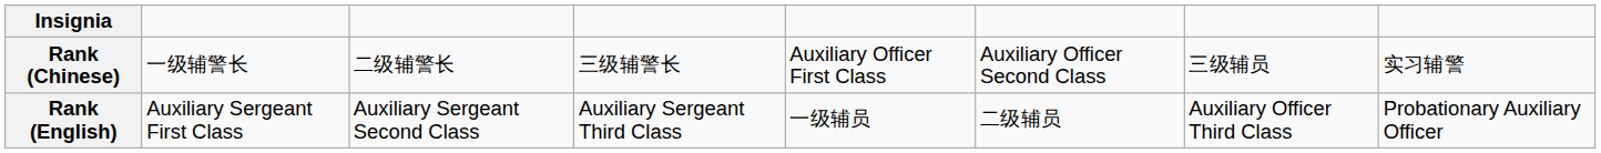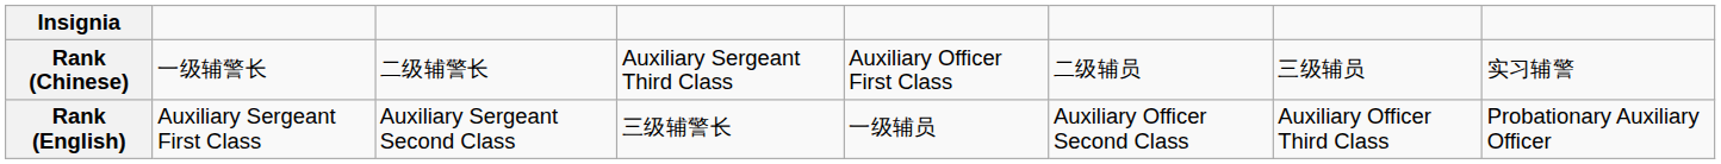 <table class="wikitable">
 <tr>
 <th>Insignia</th>
 <td></td>
 <td></td>
 <td></td>
 <td></td>
 <td></td>
 <td></td>
 <td></td>
 </tr>
 <tr>
 <th>Rank (Chinese)</th>
 <td>一级辅警长</td>
 <td>二级辅警长</td>
-<td>三级辅警长</td>
+<td>Auxiliary Sergeant Third Class</td>
 <td>Auxiliary Officer First Class</td>
-<td>Auxiliary Officer Second Class</td>
+<td>二级辅员</td>
 <td>三级辅员</td>
 <td>实习辅警</td>
 </tr>
 <tr>
 <th>Rank (English)</th>
 <td>Auxiliary Sergeant First Class</td>
 <td>Auxiliary Sergeant Second Class</td>
-<td>Auxiliary Sergeant Third Class</td>
+<td>三级辅警长</td>
 <td>一级辅员</td>
-<td>二级辅员</td>
+<td>Auxiliary Officer Second Class</td>
 <td>Auxiliary Officer Third Class</td>
 <td>Probationary Auxiliary Officer</td>
 </tr>
 </table>
